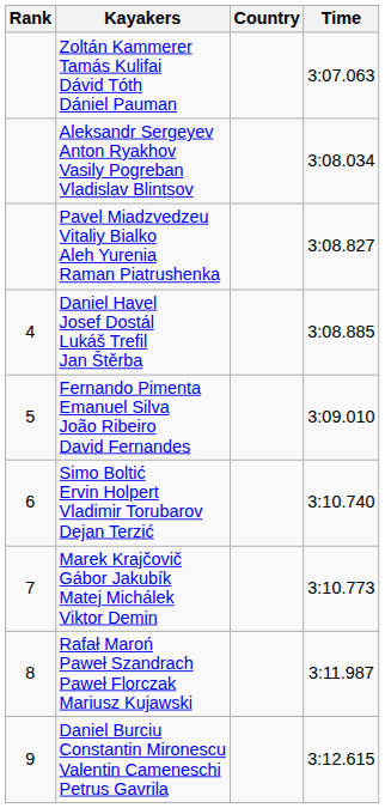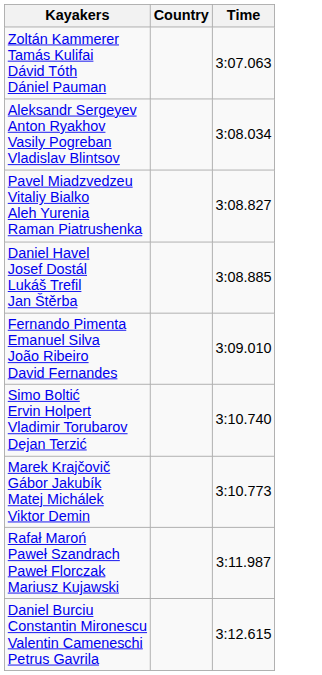 <table class="wikitable" style="text-align:center">
 <tr>
-<th>Rank</th>
 <th>Kayakers</th>
 <th>Country</th>
 <th>Time</th>
 </tr>
 <tr>
-<td></td>
 <td align="left"><a href='#'>Zoltán Kammerer</a><br><a href='#'>Tamás Kulifai</a><br><a href='#'>Dávid Tóth</a><br><a href='#'>Dániel Pauman</a></td>
 <td align="left"></td>
 <td>3:07.063</td>
 </tr>
 <tr>
-<td></td>
 <td align="left"><a href='#'>Aleksandr Sergeyev</a><br><a href='#'>Anton Ryakhov</a><br><a href='#'>Vasily Pogreban</a><br><a href='#'>Vladislav Blintsov</a></td>
 <td align="left"></td>
 <td>3:08.034</td>
 </tr>
 <tr>
-<td></td>
 <td align="left"><a href='#'>Pavel Miadzvedzeu</a><br><a href='#'>Vitaliy Bialko</a><br><a href='#'>Aleh Yurenia</a><br><a href='#'>Raman Piatrushenka</a></td>
 <td align="left"></td>
 <td>3:08.827</td>
 </tr>
 <tr>
-<td>4</td>
 <td align="left"><a href='#'>Daniel Havel</a><br><a href='#'>Josef Dostál</a><br><a href='#'>Lukáš Trefil</a><br><a href='#'>Jan Štěrba</a></td>
 <td align="left"></td>
 <td>3:08.885</td>
 </tr>
 <tr>
-<td>5</td>
 <td align="left"><a href='#'>Fernando Pimenta</a><br><a href='#'>Emanuel Silva</a><br><a href='#'>João Ribeiro</a><br><a href='#'>David Fernandes</a></td>
 <td align="left"></td>
 <td>3:09.010</td>
 </tr>
 <tr>
-<td>6</td>
 <td align="left"><a href='#'>Simo Boltić</a><br><a href='#'>Ervin Holpert</a><br><a href='#'>Vladimir Torubarov</a><br><a href='#'>Dejan Terzić</a></td>
 <td align="left"></td>
 <td>3:10.740</td>
 </tr>
 <tr>
-<td>7</td>
 <td align="left"><a href='#'>Marek Krajčovič</a><br><a href='#'>Gábor Jakubík</a><br><a href='#'>Matej Michálek</a><br><a href='#'>Viktor Demin</a></td>
 <td align="left"></td>
 <td>3:10.773</td>
 </tr>
 <tr>
-<td>8</td>
 <td align="left"><a href='#'>Rafał Maroń</a><br><a href='#'>Paweł Szandrach</a><br><a href='#'>Paweł Florczak</a><br><a href='#'>Mariusz Kujawski</a></td>
 <td align="left"></td>
 <td>3:11.987</td>
 </tr>
 <tr>
-<td>9</td>
 <td align="left"><a href='#'>Daniel Burciu</a><br><a href='#'>Constantin Mironescu</a><br><a href='#'>Valentin Cameneschi</a><br><a href='#'>Petrus Gavrila</a></td>
 <td align="left"></td>
 <td>3:12.615</td>
 </tr>
 </table>
